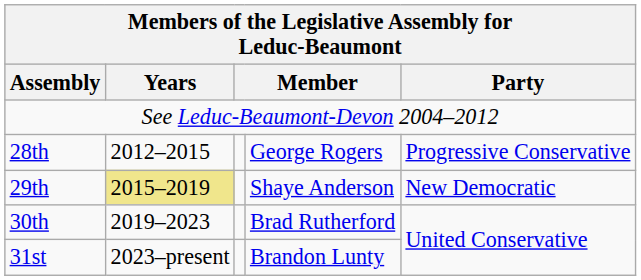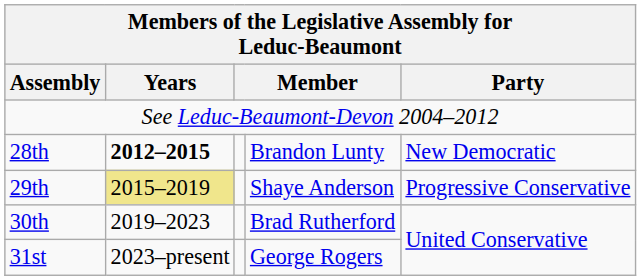 <table class="wikitable" align=right>
 <tr>
 <th colspan=5>Members of the Legislative Assembly for<br>Leduc-Beaumont</th>
 </tr>
 <tr>
 <th>Assembly</th>
 <th>Years</th>
 <th colspan="2">Member</th>
 <th>Party</th>
 </tr>
 <tr>
 <td align="center" colspan=5><em>See <a href='#'>Leduc-Beaumont-Devon</a> 2004–2012</em></td>
 </tr>
 <tr>
 <td><a href='#'>28th</a></td>
-<td>2012–2015</td>
+<td><strong>2012–2015</strong></td>
 <td></td>
-<td><a href='#'>George Rogers</a></td>
-<td><a href='#'>Progressive Conservative</a></td>
+<td><a href='#'>Brandon Lunty</a></td>
+<td><a href='#'>New Democratic</a></td>
 </tr>
 <tr>
 <td><a href='#'>29th</a></td>
 <td style="background: khaki;">2015–2019</td>
 <td></td>
 <td><a href='#'>Shaye Anderson</a></td>
-<td><a href='#'>New Democratic</a></td>
+<td><a href='#'>Progressive Conservative</a></td>
 </tr>
 <tr>
 <td><a href='#'>30th</a></td>
 <td>2019–2023</td>
 <td></td>
 <td><a href='#'>Brad Rutherford</a></td>
 <td rowspan="2"><a href='#'>United Conservative</a></td>
 </tr>
 <tr>
 <td><a href='#'>31st</a></td>
 <td>2023–present</td>
 <td></td>
-<td><a href='#'>Brandon Lunty</a></td>
+<td><a href='#'>George Rogers</a></td>
 </tr>
 </table>
